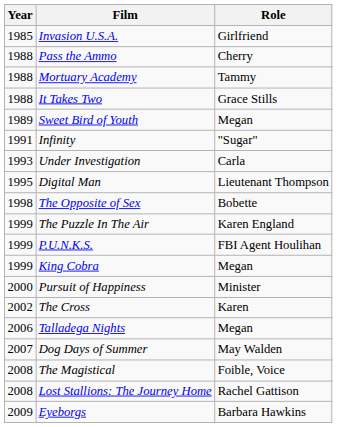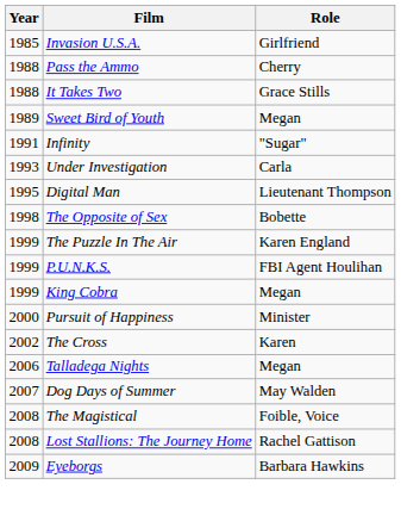 <table class="wikitable" style="font-size: 90%;">
 <tr>
 <th>Year</th>
 <th>Film</th>
 <th>Role</th>
 </tr>
 <tr>
 <td>1985</td>
 <td><em><a href='#'>Invasion U.S.A.</a></em></td>
 <td>Girlfriend</td>
 </tr>
 <tr>
 <td>1988</td>
 <td><em><a href='#'>Pass the Ammo</a></em></td>
 <td>Cherry</td>
-</tr>
-<tr>
-<td>1988</td>
-<td><em><a href='#'>Mortuary Academy</a></em></td>
-<td>Tammy</td>
 </tr>
 <tr>
 <td>1988</td>
 <td><em><a href='#'>It Takes Two</a></em></td>
 <td>Grace Stills</td>
 </tr>
 <tr>
 <td>1989</td>
 <td><em><a href='#'>Sweet Bird of Youth</a></em></td>
 <td>Megan</td>
 </tr>
 <tr>
 <td>1991</td>
 <td><em>Infinity</em></td>
 <td>"Sugar"</td>
 </tr>
 <tr>
 <td>1993</td>
 <td><em>Under Investigation</em></td>
 <td>Carla</td>
 </tr>
 <tr>
 <td>1995</td>
 <td><em>Digital Man</em></td>
 <td>Lieutenant Thompson</td>
 </tr>
 <tr>
 <td>1998</td>
 <td><em><a href='#'>The Opposite of Sex</a></em></td>
 <td>Bobette</td>
 </tr>
 <tr>
 <td>1999</td>
 <td><em>The Puzzle In The Air</em></td>
 <td>Karen England</td>
 </tr>
 <tr>
 <td>1999</td>
 <td><em><a href='#'>P.U.N.K.S.</a></em></td>
 <td>FBI Agent Houlihan</td>
 </tr>
 <tr>
 <td>1999</td>
 <td><em><a href='#'>King Cobra</a></em></td>
 <td>Megan</td>
 </tr>
 <tr>
 <td>2000</td>
 <td><em>Pursuit of Happiness</em></td>
 <td>Minister</td>
 </tr>
 <tr>
 <td>2002</td>
 <td><em>The Cross</em></td>
 <td>Karen</td>
 </tr>
 <tr>
 <td>2006</td>
 <td><em><a href='#'>Talladega Nights</a></em></td>
 <td>Megan</td>
 </tr>
 <tr>
 <td>2007</td>
 <td><em>Dog Days of Summer</em></td>
 <td>May Walden</td>
 </tr>
 <tr>
 <td>2008</td>
 <td><em>The Magistical</em></td>
 <td>Foible, Voice</td>
 </tr>
 <tr>
 <td>2008</td>
 <td><em><a href='#'>Lost Stallions: The Journey Home</a></em></td>
 <td>Rachel Gattison</td>
 </tr>
 <tr>
 <td>2009</td>
 <td><em><a href='#'>Eyeborgs</a></em></td>
 <td>Barbara Hawkins</td>
 </tr>
 </table>
